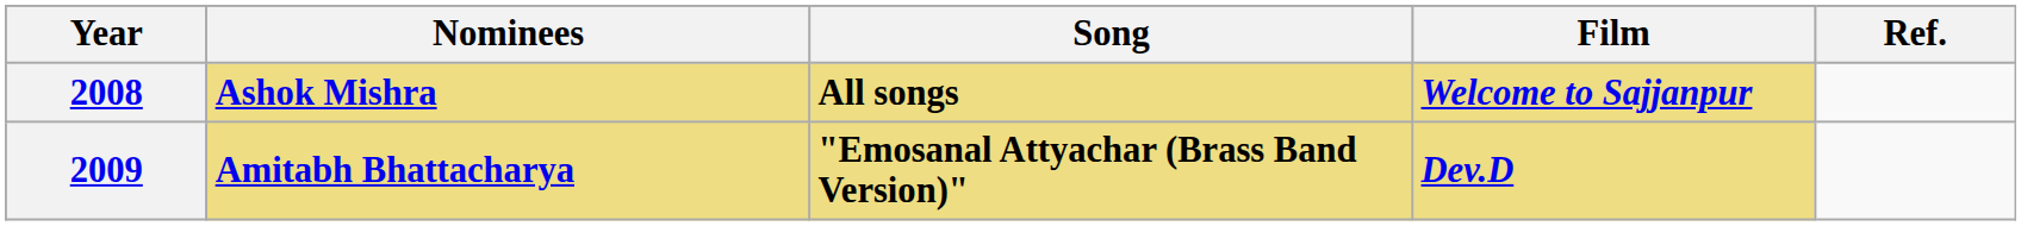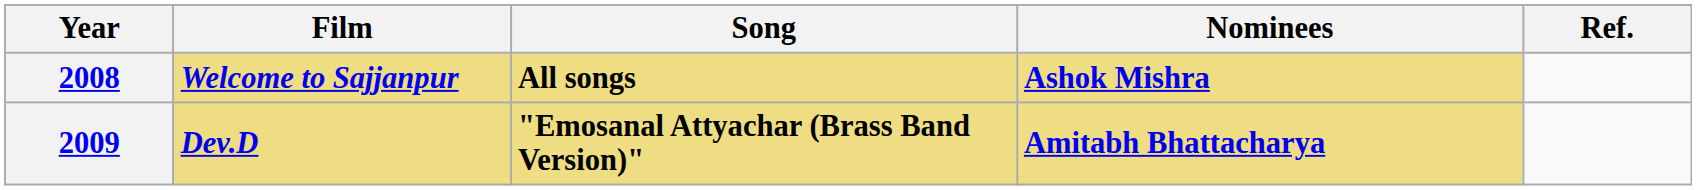 <table class="wikitable" style="width:100%">
 <tr bgcolor="#bebebe">
 <th style="width:10%">Year</th>
+<th style="width:20%">Film</th>
+<th style="width:30%">Song</th>
 <th style="width:30%">Nominees</th>
-<th style="width:30%">Song</th>
-<th style="width:20%">Film</th>
 <th style="width:10%">Ref.</th>
 </tr>
 <tr>
 <th scope="row" style="text-align:center"><strong><a href='#'>2008<br></a></strong></th>
+<td style="background:#EEDD82"><strong><em><a href='#'>Welcome to Sajjanpur</a></em></strong></td>
+<td style="background:#EEDD82"><strong>All songs</strong></td>
 <td style="background:#EEDD82"><strong><a href='#'>Ashok Mishra</a></strong></td>
-<td style="background:#EEDD82"><strong>All songs</strong></td>
-<td style="background:#EEDD82"><strong><em><a href='#'>Welcome to Sajjanpur</a></em></strong></td>
 <td style="text-align:center"></td>
 </tr>
 <tr>
 <th scope="row" style="text-align:center"><strong><a href='#'>2009<br></a></strong></th>
+<td style="background:#EEDD82"><strong><em><a href='#'>Dev.D</a></em></strong></td>
+<td style="background:#EEDD82"><strong>"Emosanal Attyachar (Brass Band Version)"</strong></td>
 <td style="background:#EEDD82"><strong><a href='#'>Amitabh Bhattacharya</a></strong></td>
-<td style="background:#EEDD82"><strong>"Emosanal Attyachar (Brass Band Version)"</strong></td>
-<td style="background:#EEDD82"><strong><em><a href='#'>Dev.D</a></em></strong></td>
 <td style="text-align:center"></td>
 </tr>
 </table>
